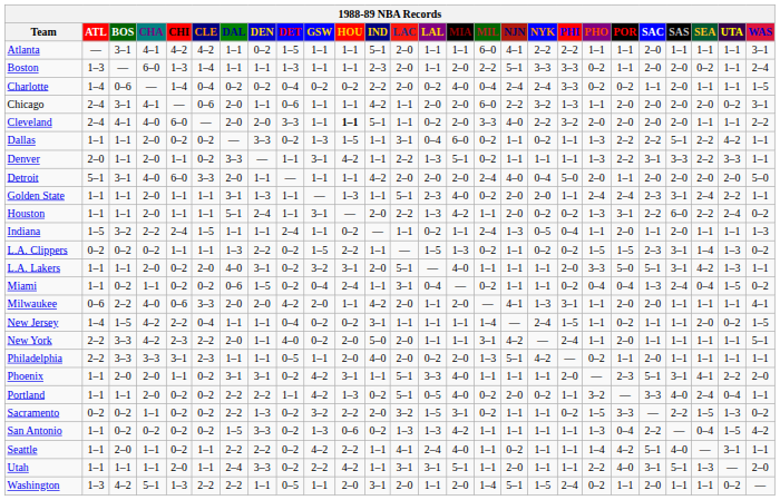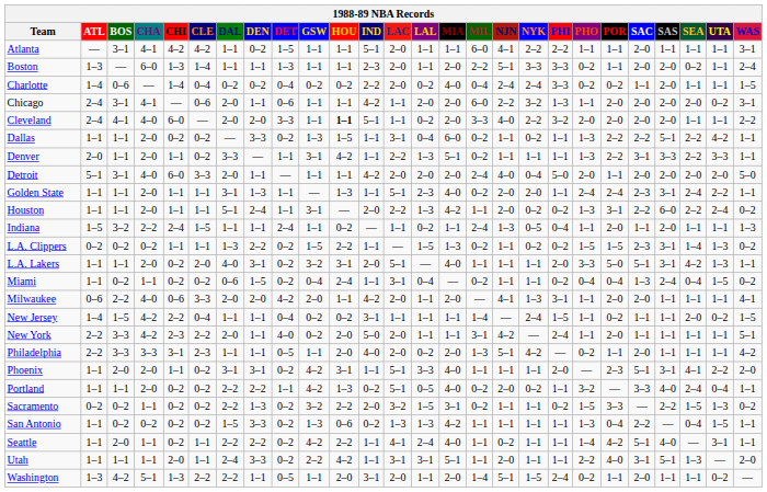 <table class="wikitable" style="font-size:95%; text-align:center;">
 <tr>
 <th colspan=26>1988-89 NBA Records</th>
 </tr>
 <tr>
 <th width=100>Team</th>
 <th style="background:#FF0000;color:#FFFFFF;width=35">ATL</th>
 <th style="background:#006400;color:#FFFFFF;width=35">BOS</th>
 <th style="background:#008080;color:#800080;width=35">CHA</th>
 <th style="background:#FF0000;color:#000000;width=35">CHI</th>
 <th style="background:#000080;color:#FF8C00;width=35">CLE</th>
 <th style="background:#008000;color:#00008B;width=35">DAL</th>
 <th style="background:#0000CD;color:#FFD700;width=35">DEN</th>
 <th style="background:#0000FF;color:#FF0000;width=35">DET</th>
 <th style="background:#0000FF;color:#FFD700;width=35">GSW</th>
 <th style="background:#FF0000;color:#FFD700;width=35">HOU</th>
 <th style="background:#000080;color:#FFD700;width=35">IND</th>
 <th style="background:#F9160D;color:#1A2E8B;width=35">LAC</th>
 <th style="background:#800080;color:#FFD700;width=35">LAL</th>
 <th style="background:#000000;color:#8B0000;width=35">MIA</th>
 <th style="background:#006400;color:#B22222;width=35">MIL</th>
 <th style="background:#B0170C;color:#00056D;width=35">NJN</th>
 <th style="background:#0000FF;color:#FF8C00;width=35">NYK</th>
 <th style="background:#FF0000;color:#0000FF;width=35">PHI</th>
 <th style="background:#800080;color:#FF4500;width=35">PHO</th>
 <th style="background:#000000;color:#FF0000;width=35">POR</th>
 <th style="background:#0000FF;color:#FFFFFF;width=35">SAC</th>
 <th style="background:#000000;color:#C0C0C0;width=35">SAS</th>
 <th style="background:#005831;color:#FFC322;width=35">SEA</th>
 <th style="background:#36004A;color:#FFFF00;width=35">UTA</th>
 <th style="background:#DC143C;color:#0000CD;width=35">WAS</th>
 </tr>
 <tr>
 <td style="text-align:left;"><a href='#'>Atlanta</a></td>
 <td>—</td>
 <td>3–1</td>
 <td>4–1</td>
 <td>4–2</td>
 <td>4–2</td>
 <td>1–1</td>
 <td>0–2</td>
 <td>1–5</td>
 <td>1–1</td>
 <td>1–1</td>
 <td>5–1</td>
 <td>2–0</td>
 <td>1–1</td>
 <td>1–1</td>
 <td>6–0</td>
 <td>4–1</td>
 <td>2–2</td>
 <td>2–2</td>
 <td>1–1</td>
 <td>1–1</td>
 <td>2–0</td>
 <td>1–1</td>
 <td>1–1</td>
 <td>1–1</td>
 <td>3–1</td>
 </tr>
 <tr>
 <td style="text-align:left;"><a href='#'>Boston</a></td>
 <td>1–3</td>
 <td>—</td>
 <td>6–0</td>
 <td>1–3</td>
 <td>1–4</td>
 <td>1–1</td>
 <td>1–1</td>
 <td>1–3</td>
 <td>1–1</td>
 <td>1–1</td>
 <td>2–3</td>
 <td>2–0</td>
 <td>1–1</td>
 <td>2–0</td>
 <td>2–2</td>
 <td>5–1</td>
 <td>3–3</td>
 <td>3–3</td>
 <td>0–2</td>
 <td>1–1</td>
 <td>2–0</td>
 <td>2–0</td>
 <td>0–2</td>
 <td>1–1</td>
 <td>2–4</td>
 </tr>
 <tr>
 <td style="text-align:left;"><a href='#'>Charlotte</a></td>
 <td>1–4</td>
 <td>0–6</td>
 <td>—</td>
 <td>1–4</td>
 <td>0–4</td>
 <td>0–2</td>
 <td>0–2</td>
 <td>0–4</td>
 <td>0–2</td>
 <td>0–2</td>
 <td>2–2</td>
 <td>2–0</td>
 <td>0–2</td>
 <td>4–0</td>
 <td>0–4</td>
 <td>2–4</td>
 <td>2–4</td>
 <td>3–3</td>
 <td>0–2</td>
 <td>0–2</td>
 <td>1–1</td>
 <td>2–0</td>
 <td>1–1</td>
 <td>1–1</td>
 <td>1–5</td>
 </tr>
 <tr>
 <td style="text-align:left;">Chicago</td>
 <td>2–4</td>
 <td>3–1</td>
 <td>4–1</td>
 <td>—</td>
 <td>0–6</td>
 <td>2–0</td>
 <td>1–1</td>
 <td>0–6</td>
 <td>1–1</td>
 <td>1–1</td>
 <td>4–2</td>
 <td>1–1</td>
 <td>2–0</td>
 <td>2–0</td>
 <td>6–0</td>
 <td>2–2</td>
 <td>3–2</td>
 <td>1–3</td>
 <td>1–1</td>
 <td>2–0</td>
 <td>2–0</td>
 <td>2–0</td>
 <td>2–0</td>
 <td>0–2</td>
 <td>3–1</td>
 </tr>
 <tr>
 <td style="text-align:left;"><a href='#'>Cleveland</a></td>
 <td>2–4</td>
 <td>4–1</td>
 <td>4–0</td>
 <td>6–0</td>
 <td>—</td>
 <td>2–0</td>
 <td>2–0</td>
 <td>3–3</td>
 <td>1–1</td>
 <td><strong>1–1</strong></td>
 <td>5–1</td>
 <td>1–1</td>
 <td>0–2</td>
 <td>2–0</td>
 <td>3–3</td>
 <td>4–0</td>
 <td>2–2</td>
 <td>3–2</td>
 <td>2–0</td>
 <td>2–0</td>
 <td>2–0</td>
 <td>2–0</td>
 <td>1–1</td>
 <td>1–1</td>
 <td>2–2</td>
 </tr>
 <tr>
 <td style="text-align:left;"><a href='#'>Dallas</a></td>
 <td>1–1</td>
 <td>1–1</td>
 <td>2–0</td>
 <td>0–2</td>
 <td>0–2</td>
 <td>—</td>
 <td>3–3</td>
 <td>0–2</td>
 <td>1–3</td>
 <td>1–5</td>
 <td>1–1</td>
 <td>3–1</td>
 <td>0–4</td>
 <td>6–0</td>
 <td>0–2</td>
 <td>1–1</td>
 <td>0–2</td>
 <td>1–1</td>
 <td>1–3</td>
 <td>2–2</td>
 <td>2–2</td>
 <td>5–1</td>
 <td>2–2</td>
 <td>4–2</td>
 <td>1–1</td>
 </tr>
 <tr>
 <td style="text-align:left;"><a href='#'>Denver</a></td>
 <td>2–0</td>
 <td>1–1</td>
 <td>2–0</td>
 <td>1–1</td>
 <td>0–2</td>
 <td>3–3</td>
 <td>—</td>
 <td>1–1</td>
 <td>3–1</td>
 <td>4–2</td>
 <td>1–1</td>
 <td>2–2</td>
 <td>1–3</td>
 <td>5–1</td>
 <td>0–2</td>
 <td>1–1</td>
 <td>1–1</td>
 <td>1–1</td>
 <td>1–3</td>
 <td>2–2</td>
 <td>3–1</td>
 <td>3–3</td>
 <td>2–2</td>
 <td>3–3</td>
 <td>1–1</td>
 </tr>
 <tr>
 <td style="text-align:left;"><a href='#'>Detroit</a></td>
 <td>5–1</td>
 <td>3–1</td>
 <td>4–0</td>
 <td>6–0</td>
 <td>3–3</td>
 <td>2–0</td>
 <td>1–1</td>
 <td>—</td>
 <td>1–1</td>
 <td>1–1</td>
 <td>4–2</td>
 <td>2–0</td>
 <td>2–0</td>
 <td>2–0</td>
 <td>2–4</td>
 <td>4–0</td>
 <td>0–4</td>
 <td>5–0</td>
 <td>2–0</td>
 <td>1–1</td>
 <td>2–0</td>
 <td>2–0</td>
 <td>2–0</td>
 <td>2–0</td>
 <td>5–0</td>
 </tr>
 <tr>
 <td style="text-align:left;"><a href='#'>Golden State</a></td>
 <td>1–1</td>
 <td>1–1</td>
 <td>2–0</td>
 <td>1–1</td>
 <td>1–1</td>
 <td>3–1</td>
 <td>1–3</td>
 <td>1–1</td>
 <td>—</td>
 <td>1–3</td>
 <td>1–1</td>
 <td>5–1</td>
 <td>2–3</td>
 <td>4–0</td>
 <td>0–2</td>
 <td>2–0</td>
 <td>2–0</td>
 <td>1–1</td>
 <td>2–4</td>
 <td>2–4</td>
 <td>2–3</td>
 <td>3–1</td>
 <td>2–4</td>
 <td>2–2</td>
 <td>1–1</td>
 </tr>
 <tr>
 <td style="text-align:left;"><a href='#'>Houston</a></td>
 <td>1–1</td>
 <td>1–1</td>
 <td>2–0</td>
 <td>1–1</td>
 <td>1–1</td>
 <td>5–1</td>
 <td>2–4</td>
 <td>1–1</td>
 <td>3–1</td>
 <td>—</td>
 <td>2–0</td>
 <td>2–2</td>
 <td>1–3</td>
 <td>4–2</td>
 <td>1–1</td>
 <td>2–0</td>
 <td>0–2</td>
 <td>0–2</td>
 <td>1–3</td>
 <td>3–1</td>
 <td>2–2</td>
 <td>6–0</td>
 <td>2–2</td>
 <td>2–4</td>
 <td>0–2</td>
 </tr>
 <tr>
 <td style="text-align:left;"><a href='#'>Indiana</a></td>
 <td>1–5</td>
 <td>3–2</td>
 <td>2–2</td>
 <td>2–4</td>
 <td>1–5</td>
 <td>1–1</td>
 <td>1–1</td>
 <td>2–4</td>
 <td>1–1</td>
 <td>0–2</td>
 <td>—</td>
 <td>1–1</td>
 <td>0–2</td>
 <td>1–1</td>
 <td>2–4</td>
 <td>1–3</td>
 <td>0–5</td>
 <td>0–4</td>
 <td>1–1</td>
 <td>2–0</td>
 <td>1–1</td>
 <td>2–0</td>
 <td>1–1</td>
 <td>1–1</td>
 <td>1–3</td>
 </tr>
 <tr>
 <td style="text-align:left;"><a href='#'>L.A. Clippers</a></td>
 <td>0–2</td>
 <td>0–2</td>
 <td>0–2</td>
 <td>1–1</td>
 <td>1–1</td>
 <td>1–3</td>
 <td>2–2</td>
 <td>0–2</td>
 <td>1–5</td>
 <td>2–2</td>
 <td>1–1</td>
 <td>—</td>
 <td>1–5</td>
 <td>1–3</td>
 <td>0–2</td>
 <td>1–1</td>
 <td>0–2</td>
 <td>0–2</td>
 <td>1–5</td>
 <td>1–5</td>
 <td>2–3</td>
 <td>3–1</td>
 <td>1–4</td>
 <td>1–3</td>
 <td>0–2</td>
 </tr>
 <tr>
 <td style="text-align:left;"><a href='#'>L.A. Lakers</a></td>
 <td>1–1</td>
 <td>1–1</td>
 <td>2–0</td>
 <td>0–2</td>
 <td>2–0</td>
 <td>4–0</td>
 <td>3–1</td>
 <td>0–2</td>
 <td>3–2</td>
 <td>3–1</td>
 <td>2–0</td>
 <td>5–1</td>
 <td>—</td>
 <td>4–0</td>
 <td>1–1</td>
 <td>1–1</td>
 <td>1–1</td>
 <td>2–0</td>
 <td>3–3</td>
 <td>5–0</td>
 <td>5–1</td>
 <td>3–1</td>
 <td>4–2</td>
 <td>1–3</td>
 <td>1–1</td>
 </tr>
 <tr>
 <td style="text-align:left;"><a href='#'>Miami</a></td>
 <td>1–1</td>
 <td>0–2</td>
 <td>1–1</td>
 <td>0–2</td>
 <td>0–2</td>
 <td>0–6</td>
 <td>1–5</td>
 <td>0–2</td>
 <td>0–4</td>
 <td>2–4</td>
 <td>1–1</td>
 <td>3–1</td>
 <td>0–4</td>
 <td>—</td>
 <td>0–2</td>
 <td>1–1</td>
 <td>1–1</td>
 <td>0–2</td>
 <td>0–4</td>
 <td>0–4</td>
 <td>1–3</td>
 <td>2–4</td>
 <td>0–4</td>
 <td>1–5</td>
 <td>0–2</td>
 </tr>
 <tr>
 <td style="text-align:left;"><a href='#'>Milwaukee</a></td>
 <td>0–6</td>
 <td>2–2</td>
 <td>4–0</td>
 <td>0–6</td>
 <td>3–3</td>
 <td>2–0</td>
 <td>2–0</td>
 <td>4–2</td>
 <td>2–0</td>
 <td>1–1</td>
 <td>4–2</td>
 <td>2–0</td>
 <td>1–1</td>
 <td>2–0</td>
 <td>—</td>
 <td>4–1</td>
 <td>1–3</td>
 <td>3–1</td>
 <td>1–1</td>
 <td>2–0</td>
 <td>2–0</td>
 <td>1–1</td>
 <td>1–1</td>
 <td>1–1</td>
 <td>4–1</td>
 </tr>
 <tr>
 <td style="text-align:left;"><a href='#'>New Jersey</a></td>
 <td>1–4</td>
 <td>1–5</td>
 <td>4–2</td>
 <td>2–2</td>
 <td>0–4</td>
 <td>1–1</td>
 <td>1–1</td>
 <td>0–4</td>
 <td>0–2</td>
 <td>0–2</td>
 <td>3–1</td>
 <td>1–1</td>
 <td>1–1</td>
 <td>1–1</td>
 <td>1–4</td>
 <td>—</td>
 <td>2–4</td>
 <td>1–5</td>
 <td>1–1</td>
 <td>0–2</td>
 <td>1–1</td>
 <td>1–1</td>
 <td>2–0</td>
 <td>0–2</td>
 <td>1–5</td>
 </tr>
 <tr>
 <td style="text-align:left;"><a href='#'>New York</a></td>
 <td>2–2</td>
 <td>3–3</td>
 <td>4–2</td>
 <td>2–3</td>
 <td>2–2</td>
 <td>2–0</td>
 <td>1–1</td>
 <td>4–0</td>
 <td>0–2</td>
 <td>2–0</td>
 <td>5–0</td>
 <td>2–0</td>
 <td>1–1</td>
 <td>1–1</td>
 <td>3–1</td>
 <td>4–2</td>
 <td>—</td>
 <td>2–4</td>
 <td>1–1</td>
 <td>2–0</td>
 <td>1–1</td>
 <td>1–1</td>
 <td>1–1</td>
 <td>1–1</td>
 <td>5–1</td>
 </tr>
 <tr>
 <td style="text-align:left;"><a href='#'>Philadelphia</a></td>
 <td>2–2</td>
 <td>3–3</td>
 <td>3–3</td>
 <td>3–1</td>
 <td>2–3</td>
 <td>1–1</td>
 <td>1–1</td>
 <td>0–5</td>
 <td>1–1</td>
 <td>2–0</td>
 <td>4–0</td>
 <td>2–0</td>
 <td>0–2</td>
 <td>2–0</td>
 <td>1–3</td>
 <td>5–1</td>
 <td>4–2</td>
 <td>—</td>
 <td>0–2</td>
 <td>1–1</td>
 <td>2–0</td>
 <td>1–1</td>
 <td>1–1</td>
 <td>1–1</td>
-<td>1–1</td>
+<td>4–2</td>
 </tr>
 <tr>
 <td style="text-align:left;"><a href='#'>Phoenix</a></td>
 <td>1–1</td>
 <td>2–0</td>
 <td>2–0</td>
 <td>1–1</td>
 <td>0–2</td>
 <td>3–1</td>
 <td>3–1</td>
 <td>0–2</td>
 <td>4–2</td>
 <td>3–1</td>
 <td>1–1</td>
 <td>5–1</td>
 <td>3–3</td>
 <td>4–0</td>
 <td>1–1</td>
 <td>1–1</td>
 <td>1–1</td>
 <td>2–0</td>
 <td>—</td>
 <td>2–3</td>
 <td>5–1</td>
 <td>3–1</td>
 <td>4–1</td>
 <td>2–2</td>
 <td>2–0</td>
 </tr>
 <tr>
 <td style="text-align:left;"><a href='#'>Portland</a></td>
 <td>1–1</td>
 <td>1–1</td>
 <td>2–0</td>
 <td>0–2</td>
 <td>0–2</td>
 <td>2–2</td>
 <td>2–2</td>
 <td>1–1</td>
 <td>4–2</td>
 <td>1–3</td>
 <td>0–2</td>
 <td>5–1</td>
 <td>0–5</td>
 <td>4–0</td>
 <td>0–2</td>
 <td>2–0</td>
 <td>0–2</td>
 <td>1–1</td>
 <td>3–2</td>
 <td>—</td>
 <td>3–3</td>
 <td>4–0</td>
 <td>2–4</td>
 <td>0–4</td>
 <td>1–1</td>
 </tr>
 <tr>
 <td style="text-align:left;"><a href='#'>Sacramento</a></td>
 <td>0–2</td>
 <td>0–2</td>
 <td>1–1</td>
 <td>0–2</td>
 <td>0–2</td>
 <td>2–2</td>
 <td>1–3</td>
 <td>0–2</td>
 <td>3–2</td>
 <td>2–2</td>
 <td>2–0</td>
 <td>3–2</td>
 <td>1–5</td>
 <td>3–1</td>
 <td>0–2</td>
 <td>1–1</td>
 <td>1–1</td>
 <td>0–2</td>
 <td>1–5</td>
 <td>3–3</td>
 <td>—</td>
 <td>2–2</td>
 <td>1–5</td>
 <td>1–3</td>
 <td>0–2</td>
 </tr>
 <tr>
 <td style="text-align:left;"><a href='#'>San Antonio</a></td>
 <td>1–1</td>
 <td>0–2</td>
 <td>0–2</td>
 <td>0–2</td>
 <td>0–2</td>
 <td>1–5</td>
 <td>3–3</td>
 <td>0–2</td>
 <td>1–3</td>
 <td>0–6</td>
 <td>0–2</td>
 <td>1–3</td>
 <td>1–3</td>
 <td>4–2</td>
 <td>1–1</td>
 <td>1–1</td>
 <td>1–1</td>
 <td>1–1</td>
 <td>1–3</td>
 <td>0–4</td>
 <td>2–2</td>
 <td>—</td>
 <td>0–4</td>
 <td>1–5</td>
-<td>4–2</td>
+<td>1–1</td>
 </tr>
 <tr>
 <td style="text-align:left;"><a href='#'>Seattle</a></td>
 <td>1–1</td>
 <td>2–0</td>
 <td>1–1</td>
 <td>0–2</td>
 <td>1–1</td>
 <td>2–2</td>
 <td>2–2</td>
 <td>0–2</td>
 <td>4–2</td>
 <td>2–2</td>
 <td>1–1</td>
 <td>4–1</td>
 <td>2–4</td>
 <td>4–0</td>
 <td>1–1</td>
 <td>0–2</td>
 <td>1–1</td>
 <td>1–1</td>
 <td>1–4</td>
 <td>4–2</td>
 <td>5–1</td>
 <td>4–0</td>
 <td>—</td>
 <td>3–1</td>
 <td>1–1</td>
 </tr>
 <tr>
 <td style="text-align:left;"><a href='#'>Utah</a></td>
 <td>1–1</td>
 <td>1–1</td>
 <td>1–1</td>
 <td>2–0</td>
 <td>1–1</td>
 <td>2–4</td>
 <td>3–3</td>
 <td>0–2</td>
 <td>2–2</td>
 <td>4–2</td>
 <td>1–1</td>
 <td>3–1</td>
 <td>3–1</td>
 <td>5–1</td>
 <td>1–1</td>
 <td>2–0</td>
 <td>1–1</td>
 <td>1–1</td>
 <td>2–2</td>
 <td>4–0</td>
 <td>3–1</td>
 <td>5–1</td>
 <td>1–3</td>
 <td>—</td>
 <td>2–0</td>
 </tr>
 <tr>
 <td style="text-align:left;"><a href='#'>Washington</a></td>
 <td>1–3</td>
 <td>4–2</td>
 <td>5–1</td>
 <td>1–3</td>
 <td>2–2</td>
 <td>2–2</td>
 <td>1–1</td>
 <td>0–5</td>
 <td>1–1</td>
 <td>2–0</td>
 <td>3–1</td>
 <td>2–0</td>
 <td>1–1</td>
 <td>2–0</td>
 <td>1–4</td>
 <td>5–1</td>
 <td>1–5</td>
 <td>2–4</td>
 <td>0–2</td>
 <td>1–1</td>
 <td>2–0</td>
 <td>1–1</td>
 <td>1–1</td>
 <td>0–2</td>
 <td>—</td>
 </tr>
 </table>
